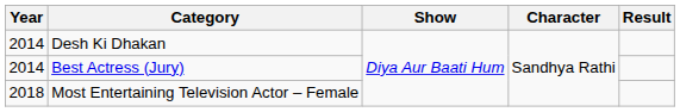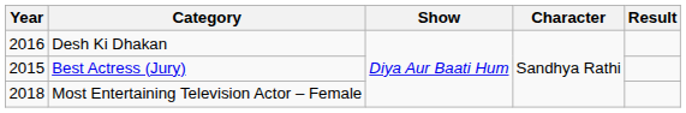 <table class="wikitable sortable">
 <tr>
 <th>Year</th>
 <th>Category</th>
 <th>Show</th>
 <th>Character</th>
 <th>Result</th>
 </tr>
 <tr>
-<td>2014</td>
+<td>2016</td>
 <td>Desh Ki Dhakan</td>
 <td rowspan=3><em><a href='#'>Diya Aur Baati Hum</a></em></td>
 <td rowspan=3>Sandhya Rathi</td>
 <td></td>
 </tr>
 <tr>
-<td>2014</td>
+<td>2015</td>
 <td><a href='#'>Best Actress (Jury)</a></td>
 <td></td>
 </tr>
 <tr>
 <td>2018</td>
 <td>Most Entertaining Television Actor – Female</td>
 <td></td>
 </tr>
 </table>
